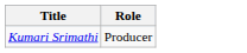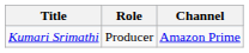 <table class="wikitable">
 <tr style="background:#d1e4fd;">
 <th>Title</th>
 <th>Role</th>
+<th>Channel</th>
 </tr>
 <tr>
 <td><em><a href='#'>Kumari Srimathi</a></em></td>
 <td>Producer</td>
+<td><a href='#'>Amazon Prime</a></td>
 </tr>
 </table>
